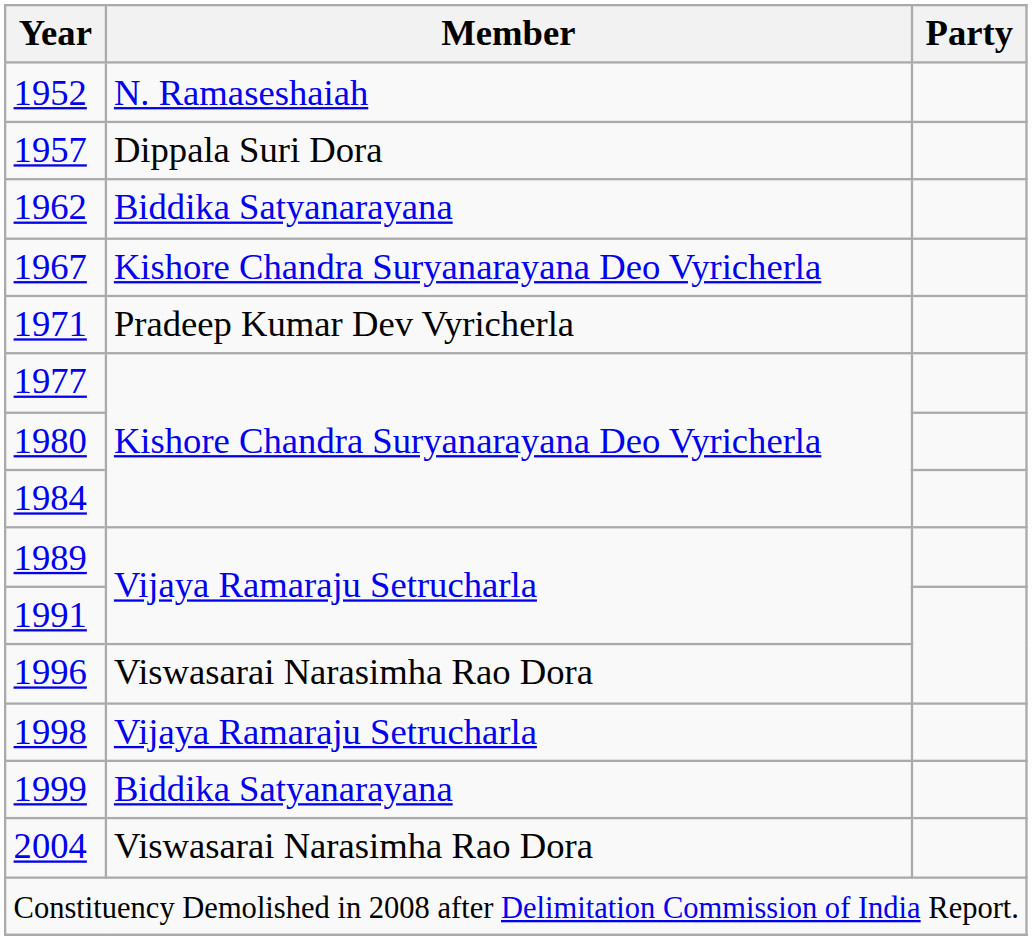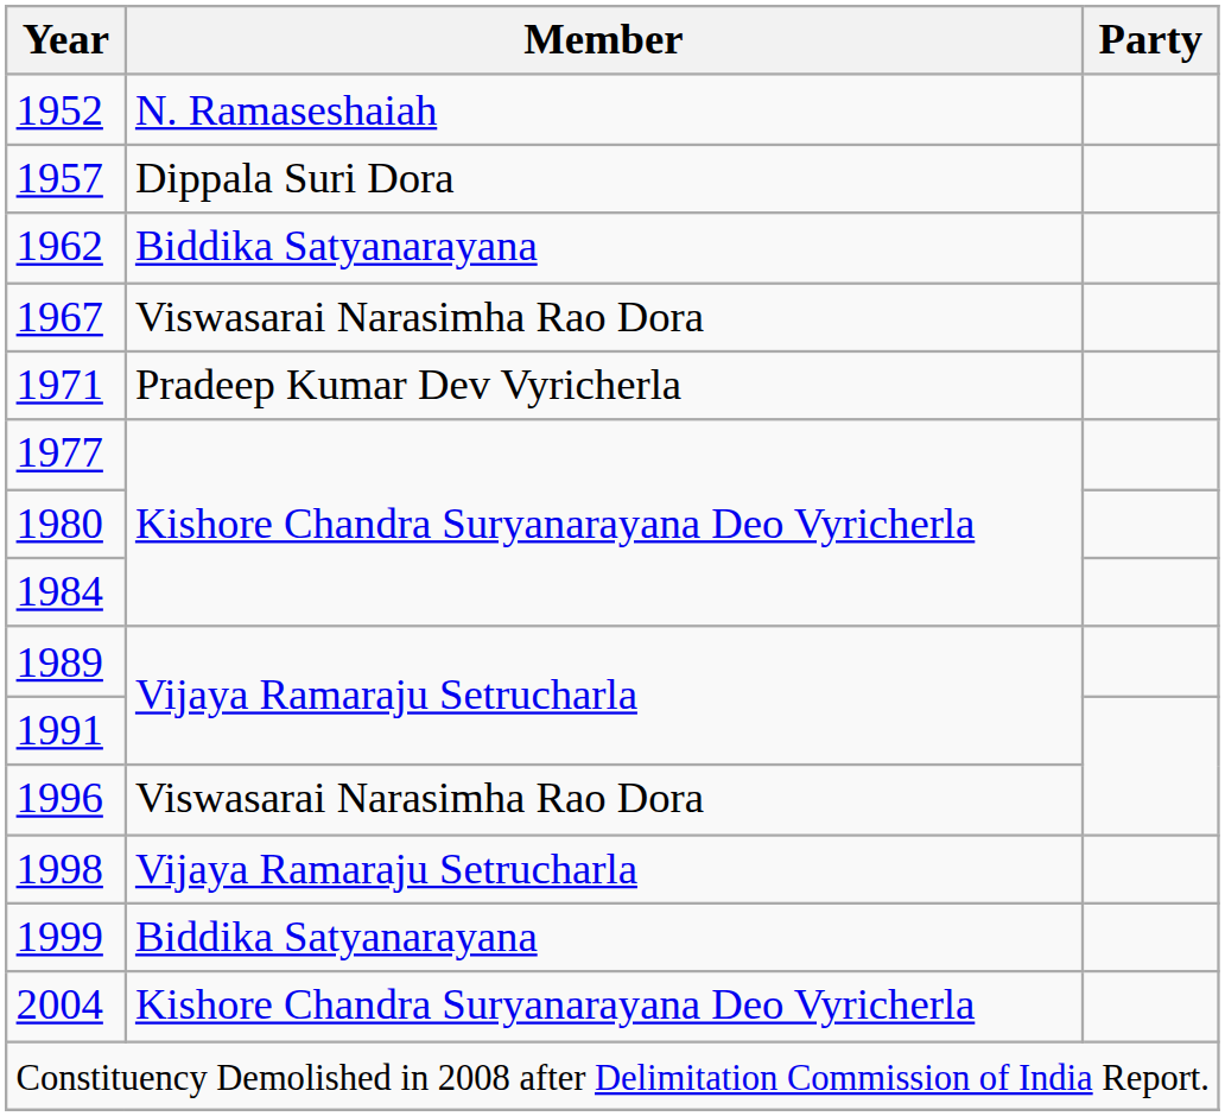 <table class="wikitable sortable">
 <tr>
 <th>Year</th>
 <th>Member</th>
 <th colspan=2>Party</th>
 </tr>
 <tr>
 <td><a href='#'>1952</a></td>
 <td><a href='#'>N. Ramaseshaiah</a></td>
 <td></td>
 </tr>
 <tr>
 <td><a href='#'>1957</a></td>
 <td>Dippala Suri Dora</td>
 <td></td>
 </tr>
 <tr>
 <td><a href='#'>1962</a></td>
 <td><a href='#'>Biddika Satyanarayana</a></td>
 <td></td>
 </tr>
 <tr>
 <td><a href='#'>1967</a></td>
-<td><a href='#'>Kishore Chandra Suryanarayana Deo Vyricherla</a></td>
+<td>Viswasarai Narasimha Rao Dora</td>
 <td></td>
 </tr>
 <tr>
 <td><a href='#'>1971</a></td>
 <td>Pradeep Kumar Dev Vyricherla</td>
 <td></td>
 </tr>
 <tr>
 <td><a href='#'>1977</a></td>
 <td rowspan=3><a href='#'>Kishore Chandra Suryanarayana Deo Vyricherla</a></td>
 </tr>
 <tr>
 <td><a href='#'>1980</a></td>
 <td></td>
 </tr>
 <tr>
 <td><a href='#'>1984</a></td>
 <td></td>
 </tr>
 <tr>
 <td><a href='#'>1989</a></td>
 <td rowspan=2><a href='#'>Vijaya Ramaraju Setrucharla</a></td>
 <td></td>
 </tr>
 <tr>
 <td><a href='#'>1991</a></td>
 </tr>
 <tr>
 <td><a href='#'>1996</a></td>
 <td>Viswasarai Narasimha Rao Dora</td>
 </tr>
 <tr>
 <td><a href='#'>1998</a></td>
 <td><a href='#'>Vijaya Ramaraju Setrucharla</a></td>
 <td></td>
 </tr>
 <tr>
 <td><a href='#'>1999</a></td>
 <td><a href='#'>Biddika Satyanarayana</a></td>
 </tr>
 <tr>
 <td><a href='#'>2004</a></td>
-<td>Viswasarai Narasimha Rao Dora</td>
+<td><a href='#'>Kishore Chandra Suryanarayana Deo Vyricherla</a></td>
 <td></td>
 </tr>
 <tr>
 <td colspan="4"><small>Constituency Demolished in 2008 after <a href='#'>Delimitation Commission of India</a> Report.</small></td>
 </tr>
 <tr>
 </tr>
 </table>
